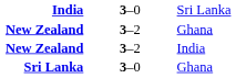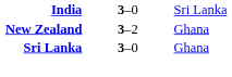 <table>
 <tr>
 <th width=200></th>
 <th width=100></th>
 <th width=200></th>
 </tr>
 <tr>
 <td align=right><strong><a href='#'>India</a> </strong></td>
 <td align=center><strong>3</strong>–0</td>
 <td> <a href='#'>Sri Lanka</a></td>
 </tr>
 <tr>
 <td align=right><strong><a href='#'>New Zealand</a> </strong></td>
 <td align=center><strong>3</strong>–2</td>
 <td> <a href='#'>Ghana</a></td>
 </tr>
 <tr>
-<td align=right><strong><a href='#'>New Zealand</a> </strong></td>
-<td align=center><strong>3</strong>–2</td>
-<td> <a href='#'>India</a></td>
-</tr>
-<tr>
 <td align=right><strong><a href='#'>Sri Lanka</a> </strong></td>
 <td align=center><strong>3</strong>–0</td>
 <td> <a href='#'>Ghana</a></td>
 </tr>
 </table>
